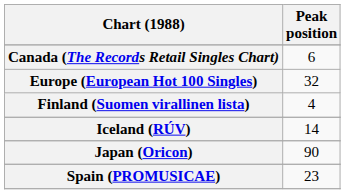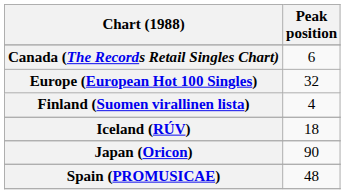 <table class="wikitable sortable plainrowheaders" style="text-align:center">
 <tr>
 <th scope="col">Chart (1988)</th>
 <th scope="col">Peak<br>position</th>
 </tr>
 <tr>
 </tr>
 <tr>
 </tr>
 <tr>
 </tr>
 <tr>
 </tr>
 <tr>
 </tr>
 <tr>
 <th scope="row">Canada (<em><a href='#'>The Record</a><strong>s Retail Singles Chart)</th>
 <td>6</td>
 </tr>
 <tr>
 <th scope="row">Europe (<a href='#'>European Hot 100 Singles</a>)</th>
 <td>32</td>
 </tr>
 <tr>
 <th scope="row">Finland (<a href='#'>Suomen virallinen lista</a>)</th>
 <td>4</td>
 </tr>
 <tr>
 </tr>
 <tr>
 <th scope="row">Iceland (<a href='#'>RÚV</a>)</th>
-<td>14</td>
+<td>18</td>
 </tr>
 <tr>
 </tr>
 <tr>
 <th scope="row">Japan (<a href='#'>Oricon</a>)</th>
 <td>90</td>
 </tr>
 <tr>
 </tr>
 <tr>
 </tr>
 <tr>
 </tr>
 <tr>
 <th scope="row">Spain (<a href='#'>PROMUSICAE</a>)</th>
-<td>23</td>
+<td>48</td>
 </tr>
 <tr>
 </tr>
 <tr>
 </tr>
 <tr>
 </tr>
 <tr>
 </tr>
 <tr>
 </tr>
 <tr>
 </tr>
 </table>
